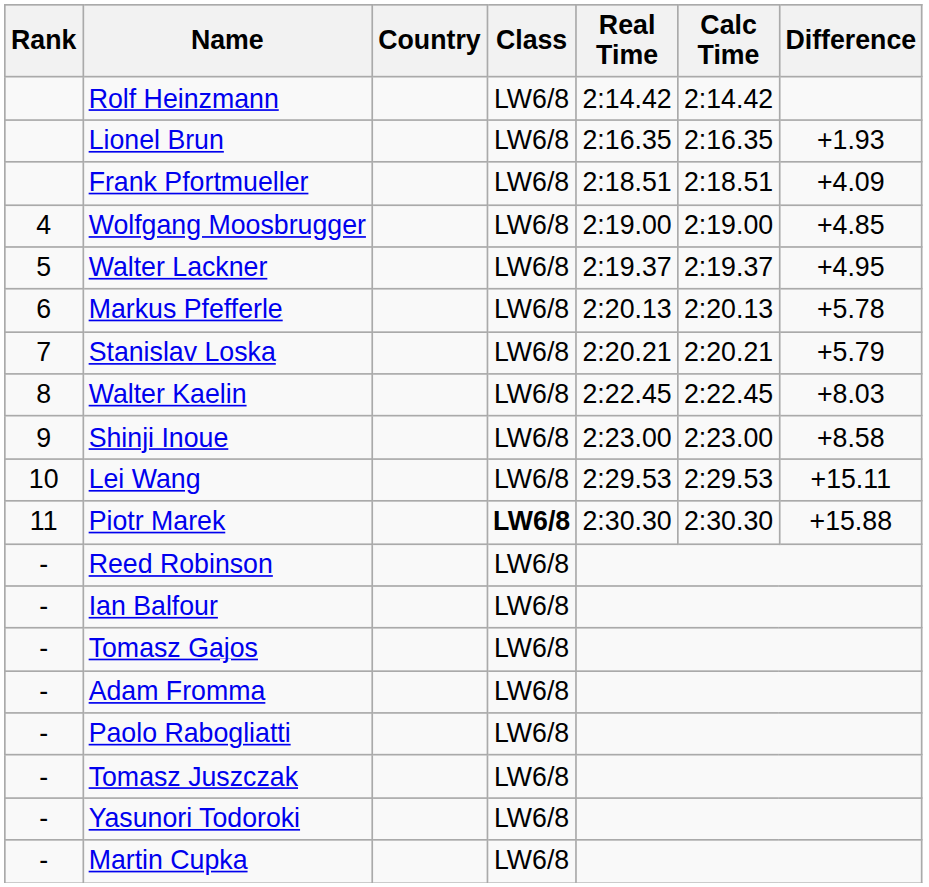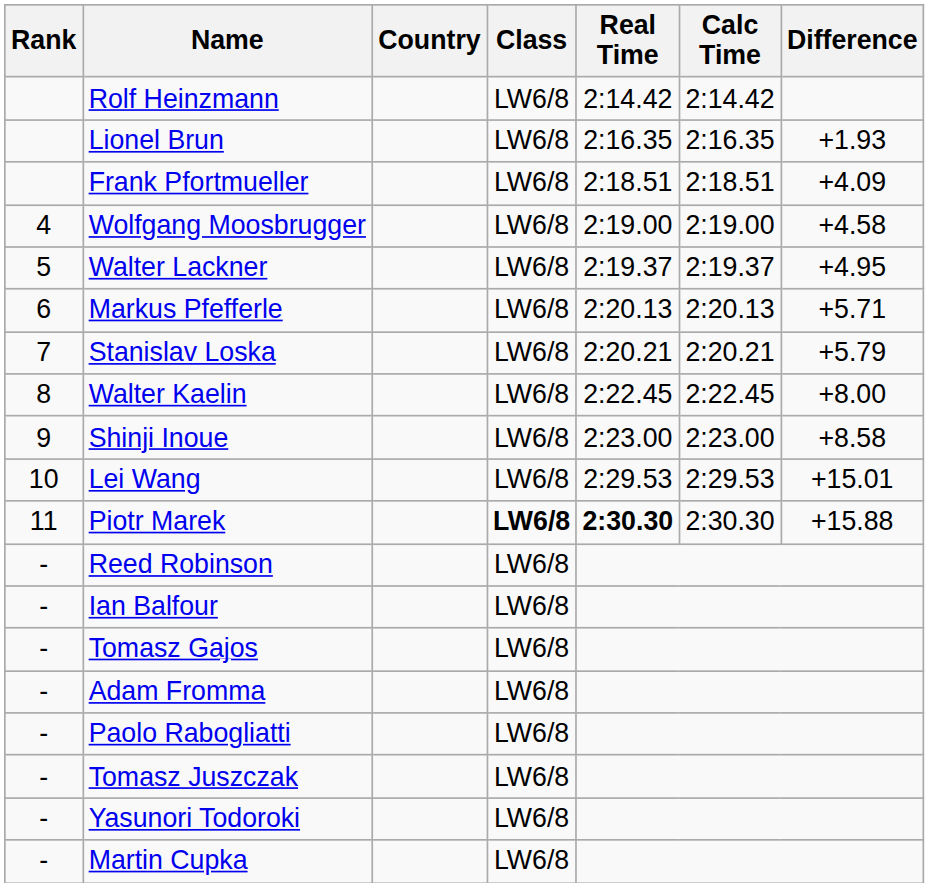 <table class="wikitable sortable" style="text-align:center">
 <tr>
 <th>Rank</th>
 <th>Name</th>
 <th>Country</th>
 <th>Class</th>
 <th>Real<br>Time</th>
 <th>Calc<br>Time</th>
 <th Class="unsortable">Difference</th>
 </tr>
 <tr>
 <td></td>
 <td align=left><a href='#'>Rolf Heinzmann</a></td>
 <td align=left></td>
 <td>LW6/8</td>
 <td>2:14.42</td>
 <td>2:14.42</td>
 </tr>
 <tr>
 <td></td>
 <td align=left><a href='#'>Lionel Brun</a></td>
 <td align=left></td>
 <td>LW6/8</td>
 <td>2:16.35</td>
 <td>2:16.35</td>
 <td>+1.93</td>
 </tr>
 <tr>
 <td></td>
 <td align=left><a href='#'>Frank Pfortmueller</a></td>
 <td align=left></td>
 <td>LW6/8</td>
 <td>2:18.51</td>
 <td>2:18.51</td>
 <td>+4.09</td>
 </tr>
 <tr>
 <td>4</td>
 <td align=left><a href='#'>Wolfgang Moosbrugger</a></td>
 <td align=left></td>
 <td>LW6/8</td>
 <td>2:19.00</td>
 <td>2:19.00</td>
-<td>+4.85</td>
+<td>+4.58</td>
 </tr>
 <tr>
 <td>5</td>
 <td align=left><a href='#'>Walter Lackner</a></td>
 <td align=left></td>
 <td>LW6/8</td>
 <td>2:19.37</td>
 <td>2:19.37</td>
 <td>+4.95</td>
 </tr>
 <tr>
 <td>6</td>
 <td align=left><a href='#'>Markus Pfefferle</a></td>
 <td align=left></td>
 <td>LW6/8</td>
 <td>2:20.13</td>
 <td>2:20.13</td>
-<td>+5.78</td>
+<td>+5.71</td>
 </tr>
 <tr>
 <td>7</td>
 <td align=left><a href='#'>Stanislav Loska</a></td>
 <td align=left></td>
 <td>LW6/8</td>
 <td>2:20.21</td>
 <td>2:20.21</td>
 <td>+5.79</td>
 </tr>
 <tr>
 <td>8</td>
 <td align=left><a href='#'>Walter Kaelin</a></td>
 <td align=left></td>
 <td>LW6/8</td>
 <td>2:22.45</td>
 <td>2:22.45</td>
-<td>+8.03</td>
+<td>+8.00</td>
 </tr>
 <tr>
 <td>9</td>
 <td align=left><a href='#'>Shinji Inoue</a></td>
 <td align=left></td>
 <td>LW6/8</td>
 <td>2:23.00</td>
 <td>2:23.00</td>
 <td>+8.58</td>
 </tr>
 <tr>
 <td>10</td>
 <td align=left><a href='#'>Lei Wang</a></td>
 <td align=left></td>
 <td>LW6/8</td>
 <td>2:29.53</td>
 <td>2:29.53</td>
-<td>+15.11</td>
+<td>+15.01</td>
 </tr>
 <tr>
 <td>11</td>
 <td align=left><a href='#'>Piotr Marek</a></td>
 <td align=left></td>
 <td><strong>LW6/8</strong></td>
-<td>2:30.30</td>
+<td><strong>2:30.30</strong></td>
 <td>2:30.30</td>
 <td>+15.88</td>
 </tr>
 <tr>
 <td>-</td>
 <td align=left><a href='#'>Reed Robinson</a></td>
 <td align=left></td>
 <td>LW6/8</td>
 <td colspan=3></td>
 </tr>
 <tr>
 <td>-</td>
 <td align=left><a href='#'>Ian Balfour</a></td>
 <td align=left></td>
 <td>LW6/8</td>
 <td colspan=3></td>
 </tr>
 <tr>
 <td>-</td>
 <td align=left><a href='#'>Tomasz Gajos</a></td>
 <td align=left></td>
 <td>LW6/8</td>
 <td colspan=3></td>
 </tr>
 <tr>
 <td>-</td>
 <td align=left><a href='#'>Adam Fromma</a></td>
 <td align=left></td>
 <td>LW6/8</td>
 <td colspan=3></td>
 </tr>
 <tr>
 <td>-</td>
 <td align=left><a href='#'>Paolo Rabogliatti</a></td>
 <td align=left></td>
 <td>LW6/8</td>
 <td colspan=3></td>
 </tr>
 <tr>
 <td>-</td>
 <td align=left><a href='#'>Tomasz Juszczak</a></td>
 <td align=left></td>
 <td>LW6/8</td>
 <td colspan=3></td>
 </tr>
 <tr>
 <td>-</td>
 <td align=left><a href='#'>Yasunori Todoroki</a></td>
 <td align=left></td>
 <td>LW6/8</td>
 <td colspan=3></td>
 </tr>
 <tr>
 <td>-</td>
 <td align=left><a href='#'>Martin Cupka</a></td>
 <td align=left></td>
 <td>LW6/8</td>
 <td colspan=3></td>
 </tr>
 </table>
